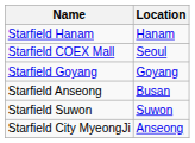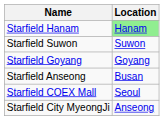 <table class="wikitable sortable" style="font-size:90%;">
 <tr>
 <th>Name</th>
 <th>Location</th>
 </tr>
 <tr>
 <td><a href='#'>Starfield Hanam</a></td>
-<td><a href='#'>Hanam</a></td>
+<td style="background: lightgreen;"><a href='#'>Hanam</a></td>
 </tr>
 <tr>
-<td><a href='#'>Starfield COEX Mall</a></td>
-<td><a href='#'>Seoul</a></td>
+<td>Starfield Suwon</td>
+<td><a href='#'>Suwon</a></td>
 </tr>
 <tr>
 <td><a href='#'>Starfield Goyang</a></td>
 <td><a href='#'>Goyang</a></td>
 </tr>
 <tr>
 <td>Starfield Anseong</td>
 <td><a href='#'>Busan</a></td>
 </tr>
 <tr>
-<td>Starfield Suwon</td>
-<td><a href='#'>Suwon</a></td>
+<td><a href='#'>Starfield COEX Mall</a></td>
+<td><a href='#'>Seoul</a></td>
 </tr>
 <tr>
 <td>Starfield City MyeongJi</td>
 <td><a href='#'>Anseong</a></td>
 </tr>
 </table>
